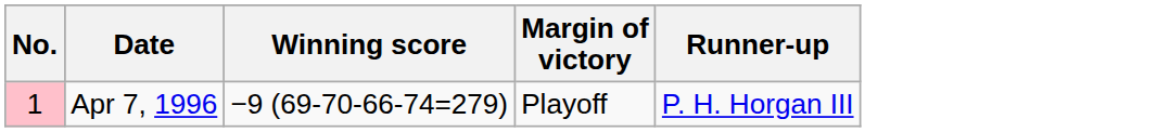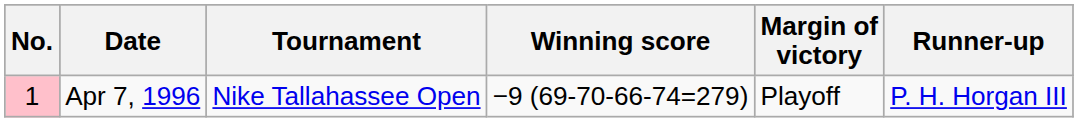 <table class="wikitable" style="font-size:95%;">
 <tr>
 <th>No.</th>
 <th>Date</th>
+<th>Tournament</th>
 <th>Winning score</th>
 <th>Margin of<br>victory</th>
 <th>Runner-up</th>
 </tr>
 <tr>
 <td align=center style="background: pink;">1</td>
 <td align=right>Apr 7, <a href='#'>1996</a></td>
+<td><a href='#'>Nike Tallahassee Open</a></td>
 <td>−9 (69-70-66-74=279)</td>
 <td>Playoff</td>
 <td> <a href='#'>P. H. Horgan III</a></td>
 </tr>
 </table>
